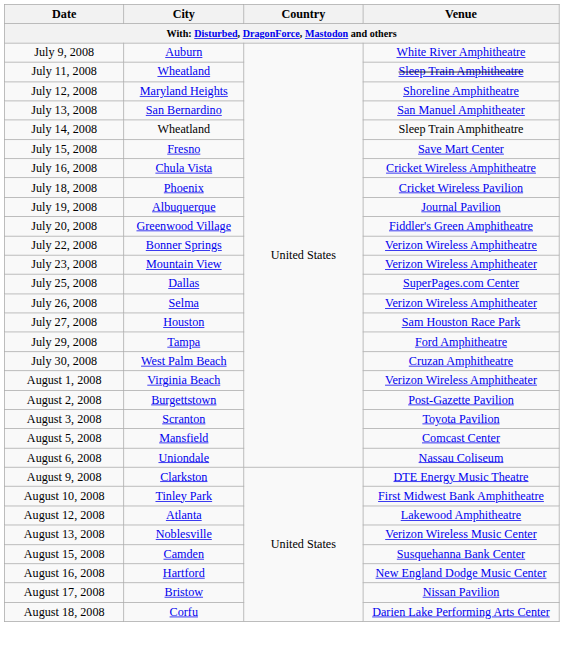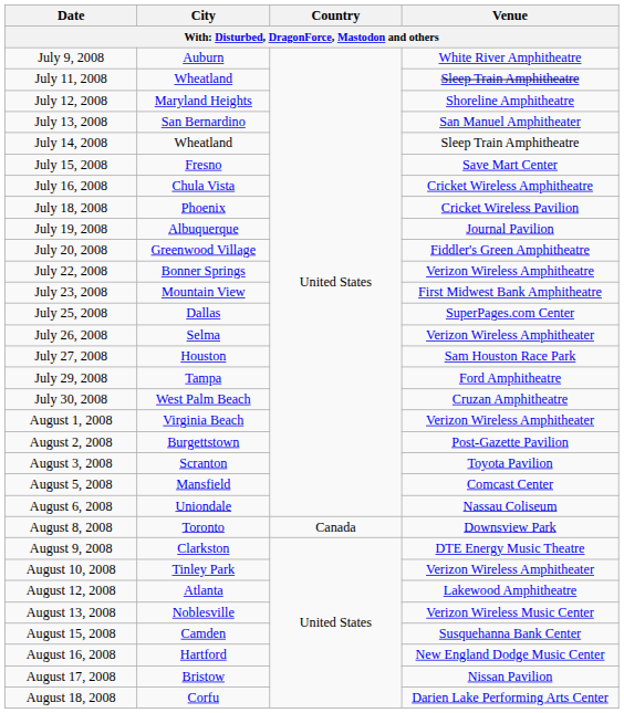 <table class="wikitable" style="text-align:center;">
 <tr>
 <th width="150">Date</th>
 <th width="150">City</th>
 <th width="150">Country</th>
 <th width="250">Venue</th>
 </tr>
 <tr>
 <th colspan="4"><small>With: <a href='#'>Disturbed</a>, <a href='#'>DragonForce</a>, <a href='#'>Mastodon</a> and others</small></th>
 </tr>
 <tr>
 <td>July 9, 2008</td>
 <td><a href='#'>Auburn</a></td>
 <td rowspan="22">United States</td>
 <td><a href='#'>White River Amphitheatre</a></td>
 </tr>
 <tr>
 <td>July 11, 2008</td>
 <td><a href='#'>Wheatland</a></td>
 <td><s><a href='#'>Sleep Train Amphitheatre</a></s></td>
 </tr>
 <tr>
 <td>July 12, 2008</td>
 <td><a href='#'>Maryland Heights</a></td>
 <td><a href='#'>Shoreline Amphitheatre</a></td>
 </tr>
 <tr>
 <td>July 13, 2008</td>
 <td><a href='#'>San Bernardino</a></td>
 <td><a href='#'>San Manuel Amphitheater</a></td>
 </tr>
 <tr>
 <td>July 14, 2008</td>
 <td>Wheatland</td>
 <td>Sleep Train Amphitheatre</td>
 </tr>
 <tr>
 <td>July 15, 2008</td>
 <td><a href='#'>Fresno</a></td>
 <td><a href='#'>Save Mart Center</a></td>
 </tr>
 <tr>
 <td>July 16, 2008</td>
 <td><a href='#'>Chula Vista</a></td>
 <td><a href='#'>Cricket Wireless Amphitheatre</a></td>
 </tr>
 <tr>
 <td>July 18, 2008</td>
 <td><a href='#'>Phoenix</a></td>
 <td><a href='#'>Cricket Wireless Pavilion</a></td>
 </tr>
 <tr>
 <td>July 19, 2008</td>
 <td><a href='#'>Albuquerque</a></td>
 <td><a href='#'>Journal Pavilion</a></td>
 </tr>
 <tr>
 <td>July 20, 2008</td>
 <td><a href='#'>Greenwood Village</a></td>
 <td><a href='#'>Fiddler's Green Amphitheatre</a></td>
 </tr>
 <tr>
 <td>July 22, 2008</td>
 <td><a href='#'>Bonner Springs</a></td>
 <td><a href='#'>Verizon Wireless Amphitheatre</a></td>
 </tr>
 <tr>
 <td>July 23, 2008</td>
 <td><a href='#'>Mountain View</a></td>
-<td><a href='#'>Verizon Wireless Amphitheater</a></td>
+<td><a href='#'>First Midwest Bank Amphitheatre</a></td>
 </tr>
 <tr>
 <td>July 25, 2008</td>
 <td><a href='#'>Dallas</a></td>
 <td><a href='#'>SuperPages.com Center</a></td>
 </tr>
 <tr>
 <td>July 26, 2008</td>
 <td><a href='#'>Selma</a></td>
 <td><a href='#'>Verizon Wireless Amphitheater</a></td>
 </tr>
 <tr>
 <td>July 27, 2008</td>
 <td><a href='#'>Houston</a></td>
 <td><a href='#'>Sam Houston Race Park</a></td>
 </tr>
 <tr>
 <td>July 29, 2008</td>
 <td><a href='#'>Tampa</a></td>
 <td><a href='#'>Ford Amphitheatre</a></td>
 </tr>
 <tr>
 <td>July 30, 2008</td>
 <td><a href='#'>West Palm Beach</a></td>
 <td><a href='#'>Cruzan Amphitheatre</a></td>
 </tr>
 <tr>
 <td>August 1, 2008</td>
 <td><a href='#'>Virginia Beach</a></td>
 <td><a href='#'>Verizon Wireless Amphitheater</a></td>
 </tr>
 <tr>
 <td>August 2, 2008</td>
 <td><a href='#'>Burgettstown</a></td>
 <td><a href='#'>Post-Gazette Pavilion</a></td>
 </tr>
 <tr>
 <td>August 3, 2008</td>
 <td><a href='#'>Scranton</a></td>
 <td><a href='#'>Toyota Pavilion</a></td>
 </tr>
 <tr>
 <td>August 5, 2008</td>
 <td><a href='#'>Mansfield</a></td>
 <td><a href='#'>Comcast Center</a></td>
 </tr>
 <tr>
 <td>August 6, 2008</td>
 <td><a href='#'>Uniondale</a></td>
 <td><a href='#'>Nassau Coliseum</a></td>
 </tr>
 <tr>
+<td>August 8, 2008</td>
+<td><a href='#'>Toronto</a></td>
+<td>Canada</td>
+<td><a href='#'>Downsview Park</a></td>
+</tr>
+<tr>
 <td>August 9, 2008</td>
 <td><a href='#'>Clarkston</a></td>
 <td rowspan="8">United States</td>
 <td><a href='#'>DTE Energy Music Theatre</a></td>
 </tr>
 <tr>
 <td>August 10, 2008</td>
 <td><a href='#'>Tinley Park</a></td>
-<td><a href='#'>First Midwest Bank Amphitheatre</a></td>
+<td><a href='#'>Verizon Wireless Amphitheater</a></td>
 </tr>
 <tr>
 <td>August 12, 2008</td>
 <td><a href='#'>Atlanta</a></td>
 <td><a href='#'>Lakewood Amphitheatre</a></td>
 </tr>
 <tr>
 <td>August 13, 2008</td>
 <td><a href='#'>Noblesville</a></td>
 <td><a href='#'>Verizon Wireless Music Center</a></td>
 </tr>
 <tr>
 <td>August 15, 2008</td>
 <td><a href='#'>Camden</a></td>
 <td><a href='#'>Susquehanna Bank Center</a></td>
 </tr>
 <tr>
 <td>August 16, 2008</td>
 <td><a href='#'>Hartford</a></td>
 <td><a href='#'>New England Dodge Music Center</a></td>
 </tr>
 <tr>
 <td>August 17, 2008</td>
 <td><a href='#'>Bristow</a></td>
 <td><a href='#'>Nissan Pavilion</a></td>
 </tr>
 <tr>
 <td>August 18, 2008</td>
 <td><a href='#'>Corfu</a></td>
 <td><a href='#'>Darien Lake Performing Arts Center</a></td>
 </tr>
 </table>
